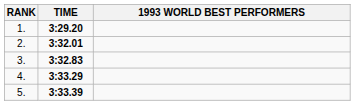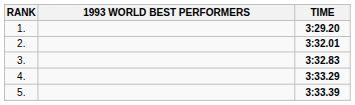 <table class="wikitable" style="border-collapse: collapse; font-size: 90%;">
 <tr>
 <th>RANK</th>
+<th align="center" style="width: 25em">1993 WORLD BEST PERFORMERS</th>
 <th align="center" style="width: 5em">TIME</th>
-<th align="center" style="width: 25em">1993 WORLD BEST PERFORMERS</th>
 </tr>
 <tr>
 <td align="center">1.</td>
+<td></td>
 <td align="center"><strong>3:29.20</strong></td>
-<td></td>
 </tr>
 <tr>
 <td align="center">2.</td>
+<td></td>
 <td align="center"><strong>3:32.01</strong></td>
-<td></td>
 </tr>
 <tr>
 <td align="center">3.</td>
+<td></td>
 <td align="center"><strong>3:32.83</strong></td>
-<td></td>
 </tr>
 <tr>
 <td align="center">4.</td>
+<td></td>
 <td align="center"><strong>3:33.29</strong></td>
-<td></td>
 </tr>
 <tr>
 <td align="center">5.</td>
+<td></td>
 <td align="center"><strong>3:33.39</strong></td>
-<td></td>
 </tr>
 </table>
